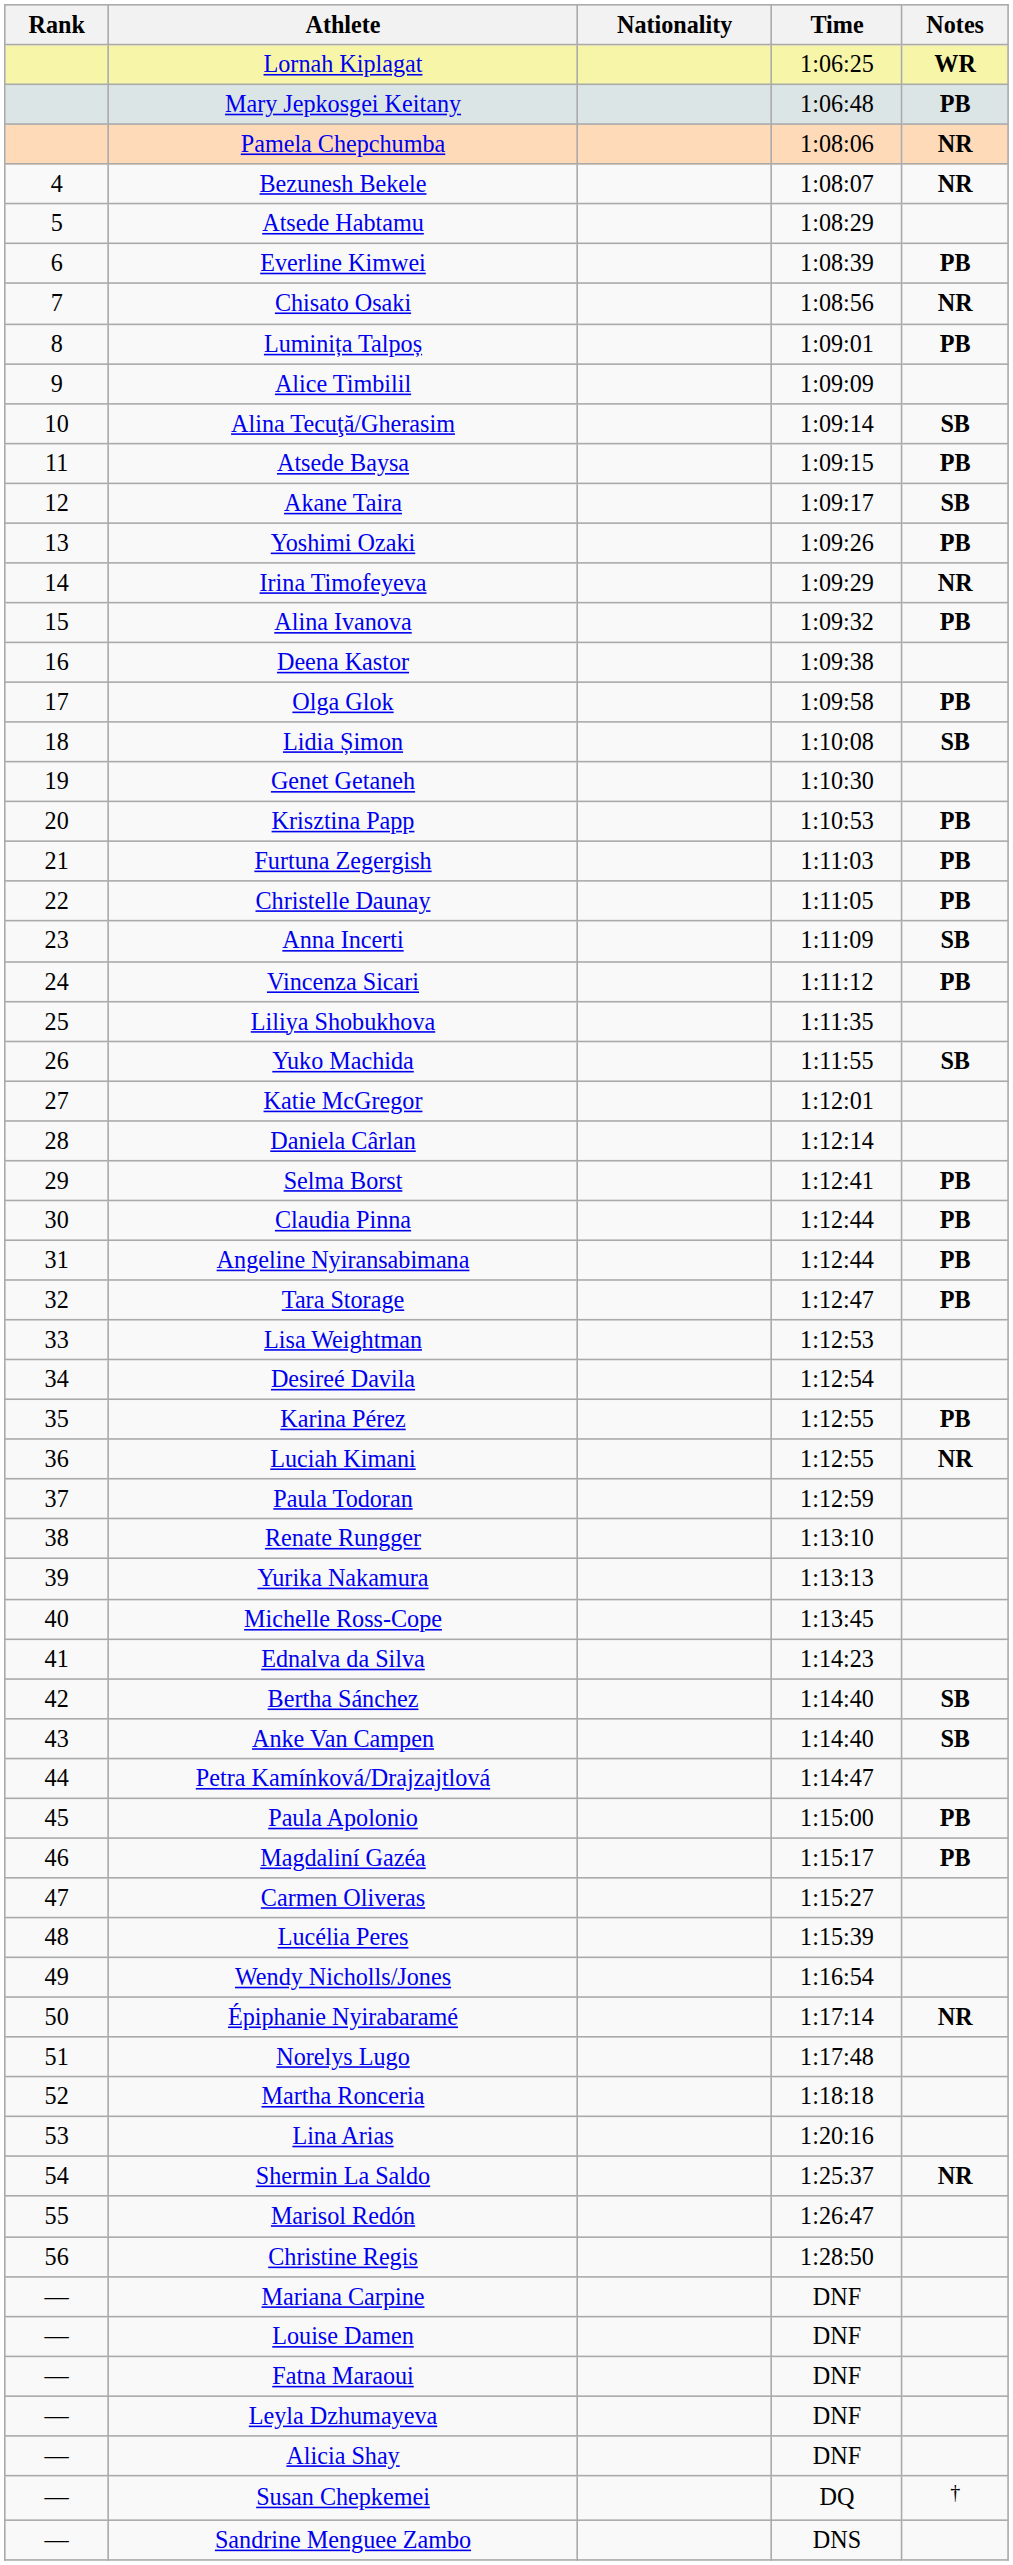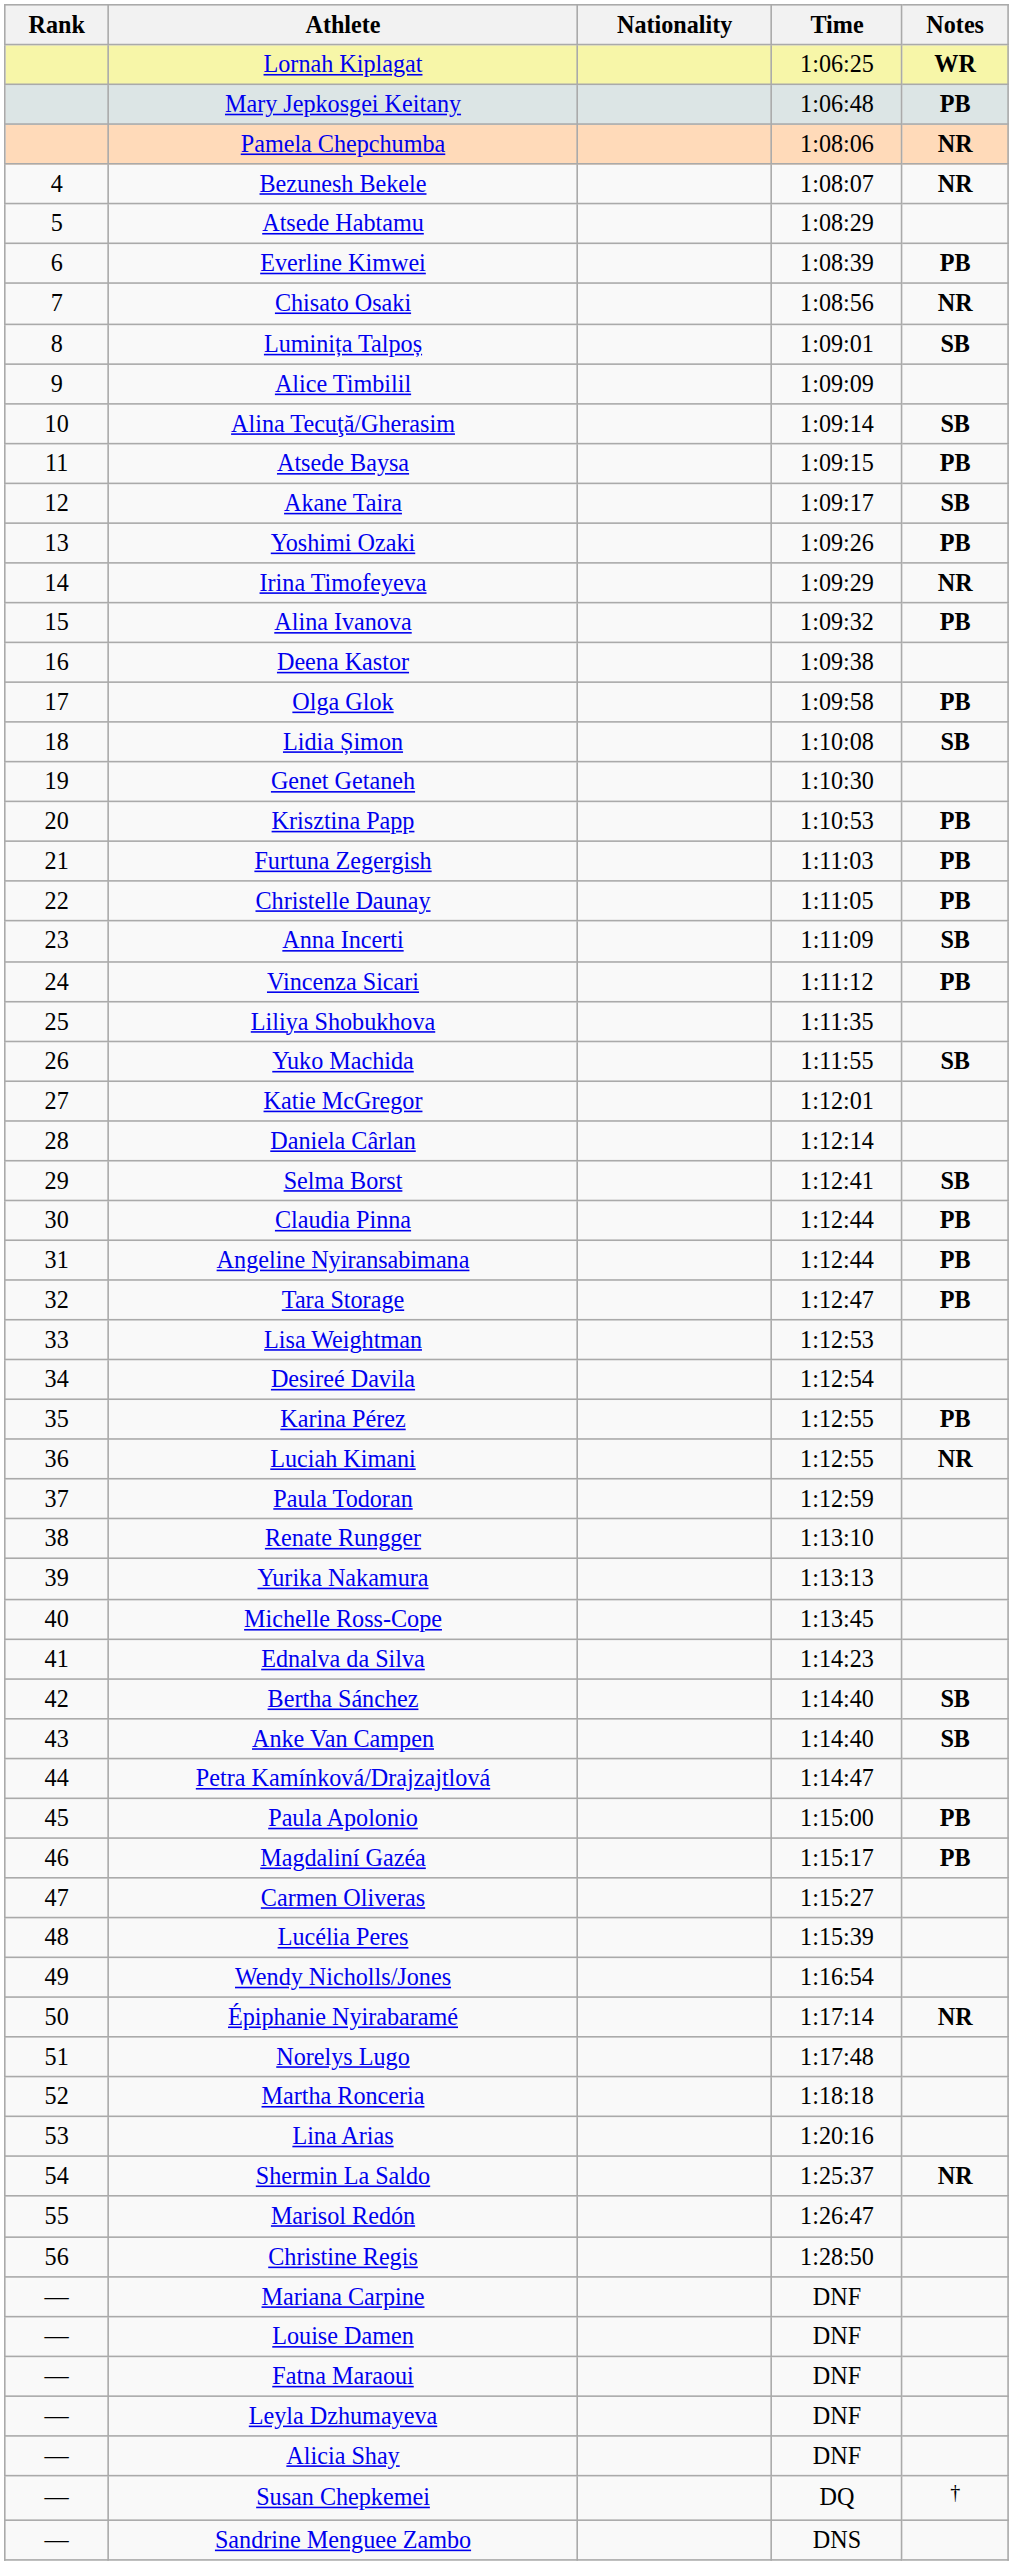 <table class="wikitable sortable" style=" text-align:center; font-size:95%;" width="50%">
 <tr>
 <th>Rank</th>
 <th>Athlete</th>
 <th>Nationality</th>
 <th>Time</th>
 <th>Notes</th>
 </tr>
 <tr bgcolor="#F7F6A8">
 <td align=center></td>
 <td><a href='#'>Lornah Kiplagat</a></td>
 <td></td>
 <td>1:06:25</td>
 <td><strong>WR</strong></td>
 </tr>
 <tr bgcolor="#DCE5E5">
 <td align=center></td>
 <td><a href='#'>Mary Jepkosgei Keitany</a></td>
 <td></td>
 <td>1:06:48</td>
 <td><strong>PB</strong></td>
 </tr>
 <tr bgcolor="#FFDAB9">
 <td align=center></td>
 <td><a href='#'>Pamela Chepchumba</a></td>
 <td></td>
 <td>1:08:06</td>
 <td><strong>NR</strong></td>
 </tr>
 <tr>
 <td align=center>4</td>
 <td><a href='#'>Bezunesh Bekele</a></td>
 <td></td>
 <td>1:08:07</td>
 <td><strong>NR</strong></td>
 </tr>
 <tr>
 <td align=center>5</td>
 <td><a href='#'>Atsede Habtamu</a></td>
 <td></td>
 <td>1:08:29</td>
 <td></td>
 </tr>
 <tr>
 <td align=center>6</td>
 <td><a href='#'>Everline Kimwei</a></td>
 <td></td>
 <td>1:08:39</td>
 <td><strong>PB</strong></td>
 </tr>
 <tr>
 <td align=center>7</td>
 <td><a href='#'>Chisato Osaki</a></td>
 <td></td>
 <td>1:08:56</td>
 <td><strong>NR</strong></td>
 </tr>
 <tr>
 <td align=center>8</td>
 <td><a href='#'>Luminița Talpoș</a></td>
 <td></td>
 <td>1:09:01</td>
-<td><strong>PB</strong></td>
+<td><strong>SB</strong></td>
 </tr>
 <tr>
 <td align=center>9</td>
 <td><a href='#'>Alice Timbilil</a></td>
 <td></td>
 <td>1:09:09</td>
 <td></td>
 </tr>
 <tr>
 <td align=center>10</td>
 <td><a href='#'>Alina Tecuţă/Gherasim</a></td>
 <td></td>
 <td>1:09:14</td>
 <td><strong>SB</strong></td>
 </tr>
 <tr>
 <td align=center>11</td>
 <td><a href='#'>Atsede Baysa</a></td>
 <td></td>
 <td>1:09:15</td>
 <td><strong>PB</strong></td>
 </tr>
 <tr>
 <td align=center>12</td>
 <td><a href='#'>Akane Taira</a></td>
 <td></td>
 <td>1:09:17</td>
 <td><strong>SB</strong></td>
 </tr>
 <tr>
 <td align=center>13</td>
 <td><a href='#'>Yoshimi Ozaki</a></td>
 <td></td>
 <td>1:09:26</td>
 <td><strong>PB</strong></td>
 </tr>
 <tr>
 <td align=center>14</td>
 <td><a href='#'>Irina Timofeyeva</a></td>
 <td></td>
 <td>1:09:29</td>
 <td><strong>NR</strong></td>
 </tr>
 <tr>
 <td align=center>15</td>
 <td><a href='#'>Alina Ivanova</a></td>
 <td></td>
 <td>1:09:32</td>
 <td><strong>PB</strong></td>
 </tr>
 <tr>
 <td align=center>16</td>
 <td><a href='#'>Deena Kastor</a></td>
 <td></td>
 <td>1:09:38</td>
 <td></td>
 </tr>
 <tr>
 <td align=center>17</td>
 <td><a href='#'>Olga Glok</a></td>
 <td></td>
 <td>1:09:58</td>
 <td><strong>PB</strong></td>
 </tr>
 <tr>
 <td align=center>18</td>
 <td><a href='#'>Lidia Șimon</a></td>
 <td></td>
 <td>1:10:08</td>
 <td><strong>SB</strong></td>
 </tr>
 <tr>
 <td align=center>19</td>
 <td><a href='#'>Genet Getaneh</a></td>
 <td></td>
 <td>1:10:30</td>
 <td></td>
 </tr>
 <tr>
 <td align=center>20</td>
 <td><a href='#'>Krisztina Papp</a></td>
 <td></td>
 <td>1:10:53</td>
 <td><strong>PB</strong></td>
 </tr>
 <tr>
 <td align=center>21</td>
 <td><a href='#'>Furtuna Zegergish</a></td>
 <td></td>
 <td>1:11:03</td>
 <td><strong>PB</strong></td>
 </tr>
 <tr>
 <td align=center>22</td>
 <td><a href='#'>Christelle Daunay</a></td>
 <td></td>
 <td>1:11:05</td>
 <td><strong>PB</strong></td>
 </tr>
 <tr>
 <td align=center>23</td>
 <td><a href='#'>Anna Incerti</a></td>
 <td></td>
 <td>1:11:09</td>
 <td><strong>SB</strong></td>
 </tr>
 <tr>
 <td align=center>24</td>
 <td><a href='#'>Vincenza Sicari</a></td>
 <td></td>
 <td>1:11:12</td>
 <td><strong>PB</strong></td>
 </tr>
 <tr>
 <td align=center>25</td>
 <td><a href='#'>Liliya Shobukhova</a></td>
 <td></td>
 <td>1:11:35</td>
 <td></td>
 </tr>
 <tr>
 <td align=center>26</td>
 <td><a href='#'>Yuko Machida</a></td>
 <td></td>
 <td>1:11:55</td>
 <td><strong>SB</strong></td>
 </tr>
 <tr>
 <td align=center>27</td>
 <td><a href='#'>Katie McGregor</a></td>
 <td></td>
 <td>1:12:01</td>
 <td></td>
 </tr>
 <tr>
 <td align=center>28</td>
 <td><a href='#'>Daniela Cârlan</a></td>
 <td></td>
 <td>1:12:14</td>
 <td></td>
 </tr>
 <tr>
 <td align=center>29</td>
 <td><a href='#'>Selma Borst</a></td>
 <td></td>
 <td>1:12:41</td>
-<td><strong>PB</strong></td>
+<td><strong>SB</strong></td>
 </tr>
 <tr>
 <td align=center>30</td>
 <td><a href='#'>Claudia Pinna</a></td>
 <td></td>
 <td>1:12:44</td>
 <td><strong>PB</strong></td>
 </tr>
 <tr>
 <td align=center>31</td>
 <td><a href='#'>Angeline Nyiransabimana</a></td>
 <td></td>
 <td>1:12:44</td>
 <td><strong>PB</strong></td>
 </tr>
 <tr>
 <td align=center>32</td>
 <td><a href='#'>Tara Storage</a></td>
 <td></td>
 <td>1:12:47</td>
 <td><strong>PB</strong></td>
 </tr>
 <tr>
 <td align=center>33</td>
 <td><a href='#'>Lisa Weightman</a></td>
 <td></td>
 <td>1:12:53</td>
 <td></td>
 </tr>
 <tr>
 <td align=center>34</td>
 <td><a href='#'>Desireé Davila</a></td>
 <td></td>
 <td>1:12:54</td>
 <td></td>
 </tr>
 <tr>
 <td align=center>35</td>
 <td><a href='#'>Karina Pérez</a></td>
 <td></td>
 <td>1:12:55</td>
 <td><strong>PB</strong></td>
 </tr>
 <tr>
 <td align=center>36</td>
 <td><a href='#'>Luciah Kimani</a></td>
 <td></td>
 <td>1:12:55</td>
 <td><strong>NR</strong></td>
 </tr>
 <tr>
 <td align=center>37</td>
 <td><a href='#'>Paula Todoran</a></td>
 <td></td>
 <td>1:12:59</td>
 <td></td>
 </tr>
 <tr>
 <td align=center>38</td>
 <td><a href='#'>Renate Rungger</a></td>
 <td></td>
 <td>1:13:10</td>
 <td></td>
 </tr>
 <tr>
 <td align=center>39</td>
 <td><a href='#'>Yurika Nakamura</a></td>
 <td></td>
 <td>1:13:13</td>
 <td></td>
 </tr>
 <tr>
 <td align=center>40</td>
 <td><a href='#'>Michelle Ross-Cope</a></td>
 <td></td>
 <td>1:13:45</td>
 <td></td>
 </tr>
 <tr>
 <td align=center>41</td>
 <td><a href='#'>Ednalva da Silva</a></td>
 <td></td>
 <td>1:14:23</td>
 <td></td>
 </tr>
 <tr>
 <td align=center>42</td>
 <td><a href='#'>Bertha Sánchez</a></td>
 <td></td>
 <td>1:14:40</td>
 <td><strong>SB</strong></td>
 </tr>
 <tr>
 <td align=center>43</td>
 <td><a href='#'>Anke Van Campen</a></td>
 <td></td>
 <td>1:14:40</td>
 <td><strong>SB</strong></td>
 </tr>
 <tr>
 <td align=center>44</td>
 <td><a href='#'>Petra Kamínková/Drajzajtlová</a></td>
 <td></td>
 <td>1:14:47</td>
 <td></td>
 </tr>
 <tr>
 <td align=center>45</td>
 <td><a href='#'>Paula Apolonio</a></td>
 <td></td>
 <td>1:15:00</td>
 <td><strong>PB</strong></td>
 </tr>
 <tr>
 <td align=center>46</td>
 <td><a href='#'>Magdaliní Gazéa</a></td>
 <td></td>
 <td>1:15:17</td>
 <td><strong>PB</strong></td>
 </tr>
 <tr>
 <td align=center>47</td>
 <td><a href='#'>Carmen Oliveras</a></td>
 <td></td>
 <td>1:15:27</td>
 <td></td>
 </tr>
 <tr>
 <td align=center>48</td>
 <td><a href='#'>Lucélia Peres</a></td>
 <td></td>
 <td>1:15:39</td>
 <td></td>
 </tr>
 <tr>
 <td align=center>49</td>
 <td><a href='#'>Wendy Nicholls/Jones</a></td>
 <td></td>
 <td>1:16:54</td>
 <td></td>
 </tr>
 <tr>
 <td align=center>50</td>
 <td><a href='#'>Épiphanie Nyirabaramé</a></td>
 <td></td>
 <td>1:17:14</td>
 <td><strong>NR</strong></td>
 </tr>
 <tr>
 <td align=center>51</td>
 <td><a href='#'>Norelys Lugo</a></td>
 <td></td>
 <td>1:17:48</td>
 <td></td>
 </tr>
 <tr>
 <td align=center>52</td>
 <td><a href='#'>Martha Ronceria</a></td>
 <td></td>
 <td>1:18:18</td>
 <td></td>
 </tr>
 <tr>
 <td align=center>53</td>
 <td><a href='#'>Lina Arias</a></td>
 <td></td>
 <td>1:20:16</td>
 <td></td>
 </tr>
 <tr>
 <td align=center>54</td>
 <td><a href='#'>Shermin La Saldo</a></td>
 <td></td>
 <td>1:25:37</td>
 <td><strong>NR</strong></td>
 </tr>
 <tr>
 <td align=center>55</td>
 <td><a href='#'>Marisol Redón</a></td>
 <td></td>
 <td>1:26:47</td>
 <td></td>
 </tr>
 <tr>
 <td align=center>56</td>
 <td><a href='#'>Christine Regis</a></td>
 <td></td>
 <td>1:28:50</td>
 <td></td>
 </tr>
 <tr>
 <td align=center>—</td>
 <td><a href='#'>Mariana Carpine</a></td>
 <td></td>
 <td>DNF</td>
 <td></td>
 </tr>
 <tr>
 <td align=center>—</td>
 <td><a href='#'>Louise Damen</a></td>
 <td></td>
 <td>DNF</td>
 <td></td>
 </tr>
 <tr>
 <td align=center>—</td>
 <td><a href='#'>Fatna Maraoui</a></td>
 <td></td>
 <td>DNF</td>
 <td></td>
 </tr>
 <tr>
 <td align=center>—</td>
 <td><a href='#'>Leyla Dzhumayeva</a></td>
 <td></td>
 <td>DNF</td>
 <td></td>
 </tr>
 <tr>
 <td align=center>—</td>
 <td><a href='#'>Alicia Shay</a></td>
 <td></td>
 <td>DNF</td>
 <td></td>
 </tr>
 <tr>
 <td align=center>—</td>
 <td><a href='#'>Susan Chepkemei</a></td>
 <td></td>
 <td>DQ</td>
 <td><sup>†</sup></td>
 </tr>
 <tr>
 <td align=center>—</td>
 <td><a href='#'>Sandrine Menguee Zambo</a></td>
 <td></td>
 <td>DNS</td>
 </tr>
 </table>
